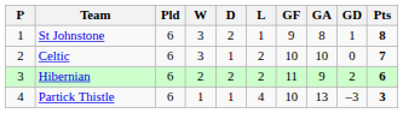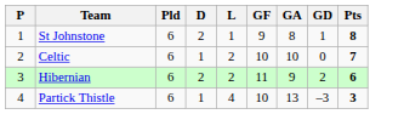 <table class="wikitable" style="text-align: center;">
 <tr>
 <th width=30>P</th>
 <th width=140>Team</th>
 <th width=30>Pld</th>
-<th width=30>W</th>
 <th width=30>D</th>
 <th width=30>L</th>
 <th width=30>GF</th>
 <th width=30>GA</th>
 <th width=30>GD</th>
 <th width=30>Pts</th>
 </tr>
 <tr>
 <td>1</td>
 <td align=left><a href='#'>St Johnstone</a></td>
 <td>6</td>
-<td>3</td>
 <td>2</td>
 <td>1</td>
 <td>9</td>
 <td>8</td>
 <td>1</td>
 <td><strong>8</strong></td>
 </tr>
 <tr>
 <td>2</td>
 <td align=left><a href='#'>Celtic</a></td>
 <td>6</td>
-<td>3</td>
 <td>1</td>
 <td>2</td>
 <td>10</td>
 <td>10</td>
 <td>0</td>
 <td><strong>7</strong></td>
 </tr>
 <tr style="background:#ccffcc;">
 <td>3</td>
 <td align=left><a href='#'>Hibernian</a></td>
 <td>6</td>
 <td>2</td>
 <td>2</td>
-<td>2</td>
 <td>11</td>
 <td>9</td>
 <td>2</td>
 <td><strong>6</strong></td>
 </tr>
 <tr>
 <td>4</td>
 <td align=left><a href='#'>Partick Thistle</a></td>
 <td>6</td>
 <td>1</td>
-<td>1</td>
 <td>4</td>
 <td>10</td>
 <td>13</td>
 <td>–3</td>
 <td><strong>3</strong></td>
 </tr>
 </table>
